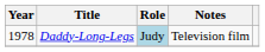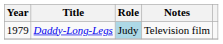 <table class="wikitable">
 <tr>
 <th>Year</th>
 <th>Title</th>
 <th>Role</th>
 <th>Notes</th>
 <th></th>
 </tr>
 <tr>
-<td>1978</td>
+<td>1979</td>
 <td><em><a href='#'>Daddy-Long-Legs</a></em></td>
 <td style="background: lightblue;">Judy</td>
 <td>Television film</td>
 <td></td>
 </tr>
 <tr>
 </tr>
 </table>
